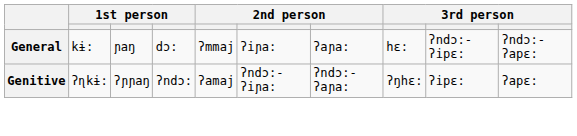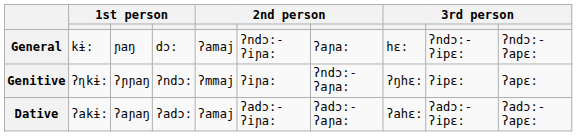 <table class="wikitable">
 <tr>
 <th rowspan="2"></th>
 <th colspan="3">1st person</th>
 <th colspan="3">2nd person</th>
 <th colspan="3">3rd person</th>
 </tr>
 <tr>
 <th></th>
 <th></th>
 <th></th>
 <th></th>
 <th></th>
 <th></th>
 <th></th>
 <th></th>
 <th></th>
 </tr>
 <tr>
 <th>General</th>
 <td>kɨ:</td>
 <td>ɲaŋ</td>
 <td>dɔ:</td>
-<td>ʔmmaj</td>
-<td>ʔiɲa:</td>
+<td>ʔamaj</td>
+<td>ʔndɔ:-ʔiɲa:</td>
 <td>ʔaɲa:</td>
 <td>hɛ:</td>
 <td>ʔndɔ:-ʔipɛ:</td>
 <td>ʔndɔ:-ʔapɛ:</td>
 </tr>
 <tr>
 <th>Genitive</th>
 <td>ʔɳkɨ:</td>
 <td>ʔɲɲaŋ</td>
 <td>ʔndɔ:</td>
-<td>ʔamaj</td>
-<td>ʔndɔ:-ʔiɲa:</td>
+<td>ʔmmaj</td>
+<td>ʔiɲa:</td>
 <td>ʔndɔ:-ʔaɲa:</td>
 <td>ʔŋhɛ:</td>
 <td>ʔipɛ:</td>
 <td>ʔapɛ:</td>
 </tr>
+<tr>
+<th>Dative</th>
+<td>ʔakɨ:</td>
+<td>ʔaɲaŋ</td>
+<td>ʔadɔ:</td>
+<td>ʔamaj</td>
+<td>ʔadɔ:-ʔiɲa:</td>
+<td>ʔadɔ:-ʔaɲa:</td>
+<td>ʔahɛ:</td>
+<td>ʔadɔ:-ʔipɛ:</td>
+<td>ʔadɔ:-ʔapɛ:</td>
+</tr>
 </table>
